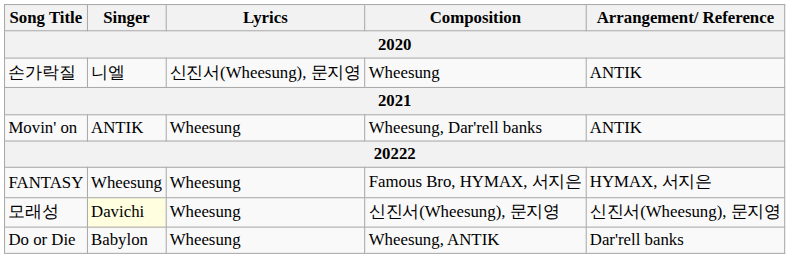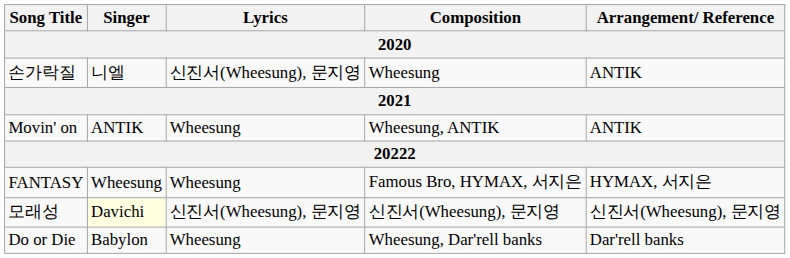 <table class="wikitable" style="text-align:left">
 <tr>
 <th>Song Title</th>
 <th>Singer</th>
 <th>Lyrics</th>
 <th>Composition</th>
 <th>Arrangement/ Reference</th>
 </tr>
 <tr>
 <th colspan="5">2020</th>
 </tr>
 <tr>
 <td>손가락질</td>
 <td>니엘</td>
 <td>신진서(Wheesung), 문지영</td>
 <td>Wheesung</td>
 <td>ANTIK</td>
 </tr>
 <tr>
 <th colspan="5">2021</th>
 </tr>
 <tr>
 <td>Movin' on</td>
 <td>ANTIK</td>
 <td>Wheesung</td>
-<td>Wheesung, Dar'rell banks</td>
+<td>Wheesung, ANTIK</td>
 <td>ANTIK</td>
 </tr>
 <tr>
 <th colspan="5">20222</th>
 </tr>
 <tr>
 <td>FANTASY</td>
 <td>Wheesung</td>
 <td>Wheesung</td>
 <td>Famous Bro, HYMAX, 서지은</td>
 <td>HYMAX, 서지은</td>
 </tr>
 <tr>
 <td>모래성</td>
 <td style="background: lightyellow;">Davichi</td>
-<td>Wheesung</td>
+<td>신진서(Wheesung), 문지영</td>
 <td>신진서(Wheesung), 문지영</td>
 <td>신진서(Wheesung), 문지영</td>
 </tr>
 <tr>
 <td>Do or Die</td>
 <td>Babylon</td>
 <td>Wheesung</td>
-<td>Wheesung, ANTIK</td>
+<td>Wheesung, Dar'rell banks</td>
 <td>Dar'rell banks</td>
 </tr>
 </table>
